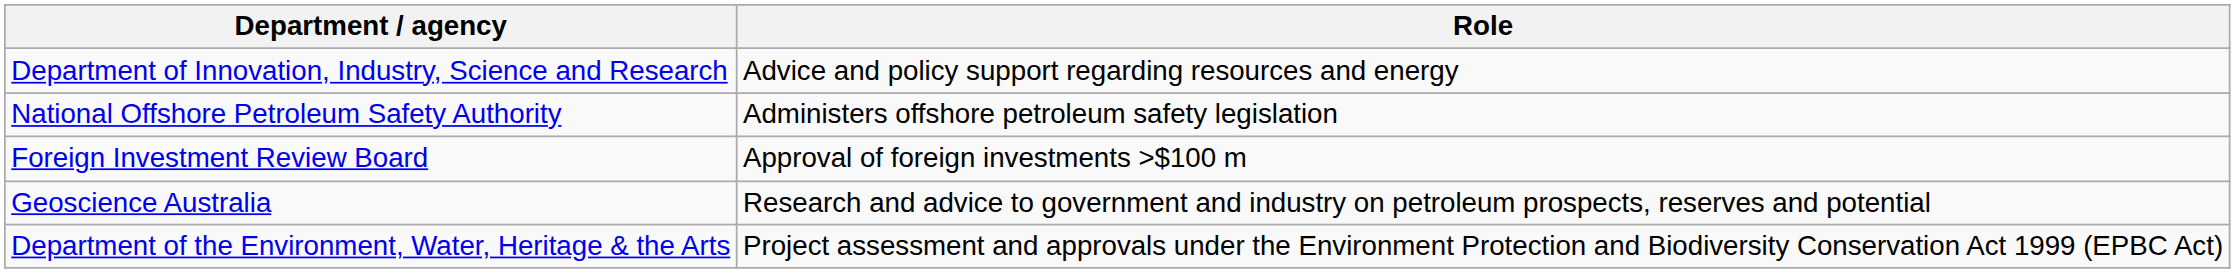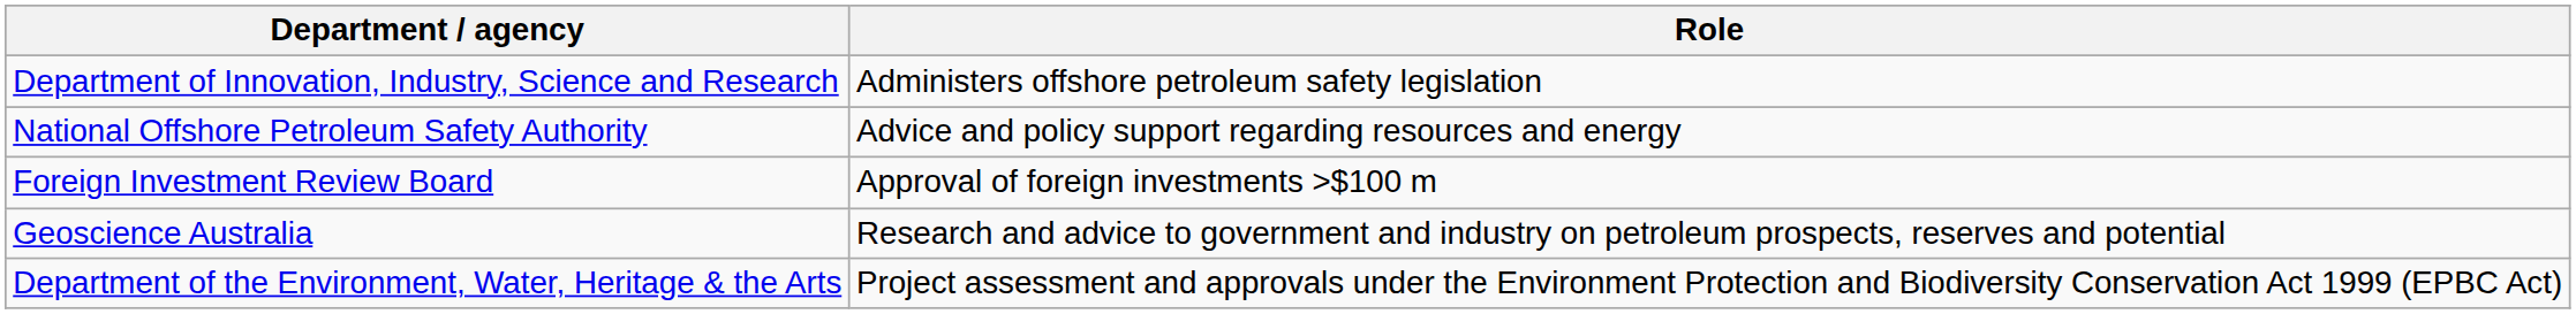 <table class="wikitable">
 <tr>
 <th>Department / agency</th>
 <th>Role</th>
 </tr>
 <tr>
 <td><a href='#'>Department of Innovation, Industry, Science and Research</a></td>
-<td>Advice and policy support regarding resources and energy</td>
+<td>Administers offshore petroleum safety legislation</td>
 </tr>
 <tr>
 <td><a href='#'>National Offshore Petroleum Safety Authority</a></td>
-<td>Administers offshore petroleum safety legislation</td>
+<td>Advice and policy support regarding resources and energy</td>
 </tr>
 <tr>
 <td><a href='#'>Foreign Investment Review Board</a></td>
 <td>Approval of foreign investments >$100 m</td>
 </tr>
 <tr>
 <td><a href='#'>Geoscience Australia</a></td>
 <td>Research and advice to government and industry on  petroleum prospects, reserves and potential</td>
 </tr>
 <tr>
 <td><a href='#'>Department of the Environment, Water, Heritage & the Arts</a></td>
 <td>Project assessment and approvals under the Environment Protection and Biodiversity Conservation Act 1999 (EPBC Act)</td>
 </tr>
 </table>
